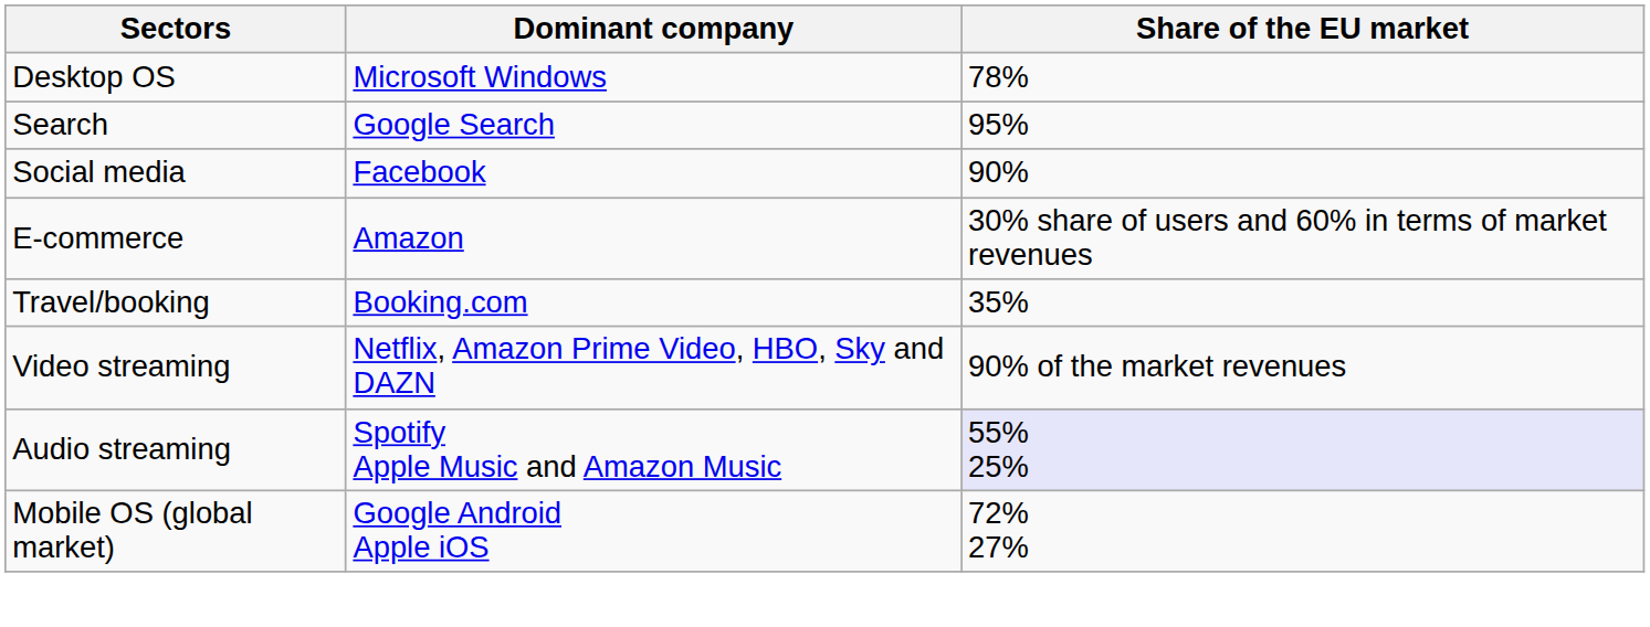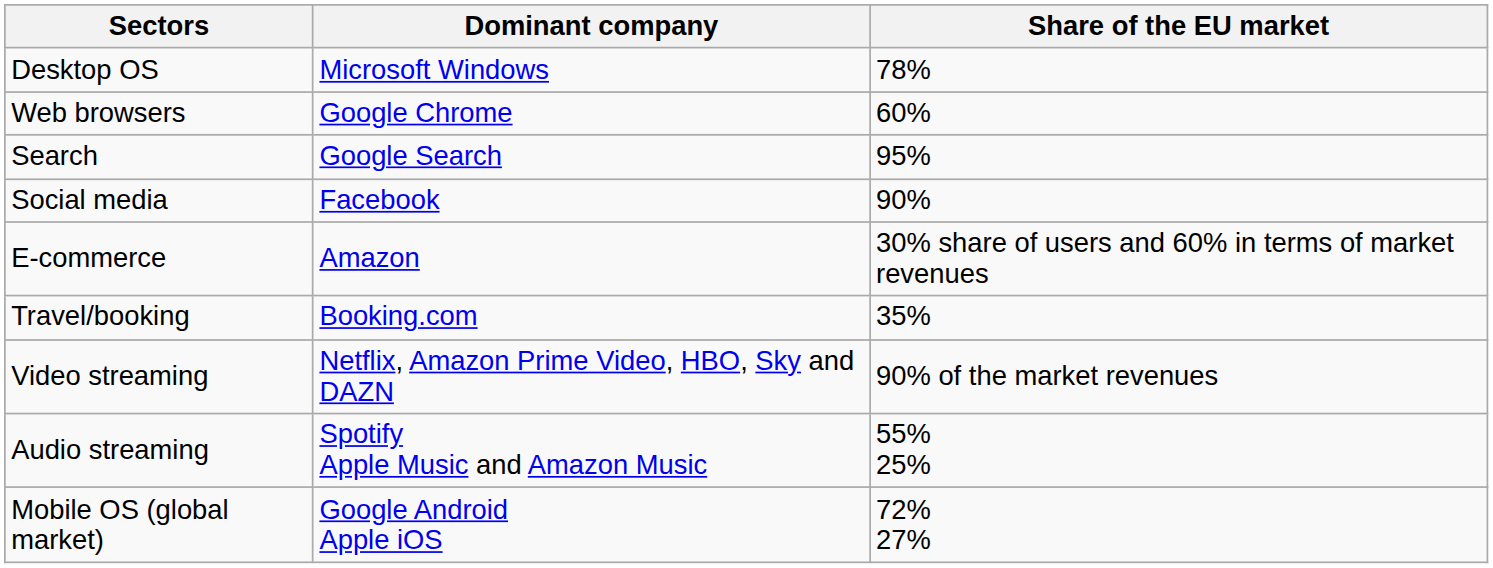 <table class="wikitable">
 <tr>
 <th>Sectors</th>
 <th>Dominant company</th>
 <th>Share of the EU market</th>
 </tr>
 <tr>
 <td>Desktop OS</td>
 <td><a href='#'>Microsoft Windows</a></td>
 <td>78%</td>
+</tr>
+<tr>
+<td>Web browsers</td>
+<td><a href='#'>Google Chrome</a></td>
+<td>60%</td>
 </tr>
 <tr>
 <td>Search</td>
 <td><a href='#'>Google Search</a></td>
 <td>95%</td>
 </tr>
 <tr>
 <td>Social media</td>
 <td><a href='#'>Facebook</a></td>
 <td>90%</td>
 </tr>
 <tr>
 <td>E-commerce</td>
 <td><a href='#'>Amazon</a></td>
 <td>30% share of users and 60% in terms of market revenues</td>
 </tr>
 <tr>
 <td>Travel/booking</td>
 <td><a href='#'>Booking.com</a></td>
 <td>35%</td>
 </tr>
 <tr>
 <td>Video streaming</td>
 <td><a href='#'>Netflix</a>, <a href='#'>Amazon Prime Video</a>, <a href='#'>HBO</a>, <a href='#'>Sky</a> and <a href='#'>DAZN</a></td>
 <td>90% of the market revenues</td>
 </tr>
 <tr>
 <td>Audio streaming</td>
 <td><a href='#'>Spotify</a><br><a href='#'>Apple Music</a> and <a href='#'>Amazon Music</a></td>
-<td style="background: lavender;">55%<br>25%</td>
+<td>55%<br>25%</td>
 </tr>
 <tr>
 <td>Mobile OS (global market)</td>
 <td><a href='#'>Google Android</a><br><a href='#'>Apple iOS</a></td>
 <td>72%<br>27%</td>
 </tr>
 </table>
